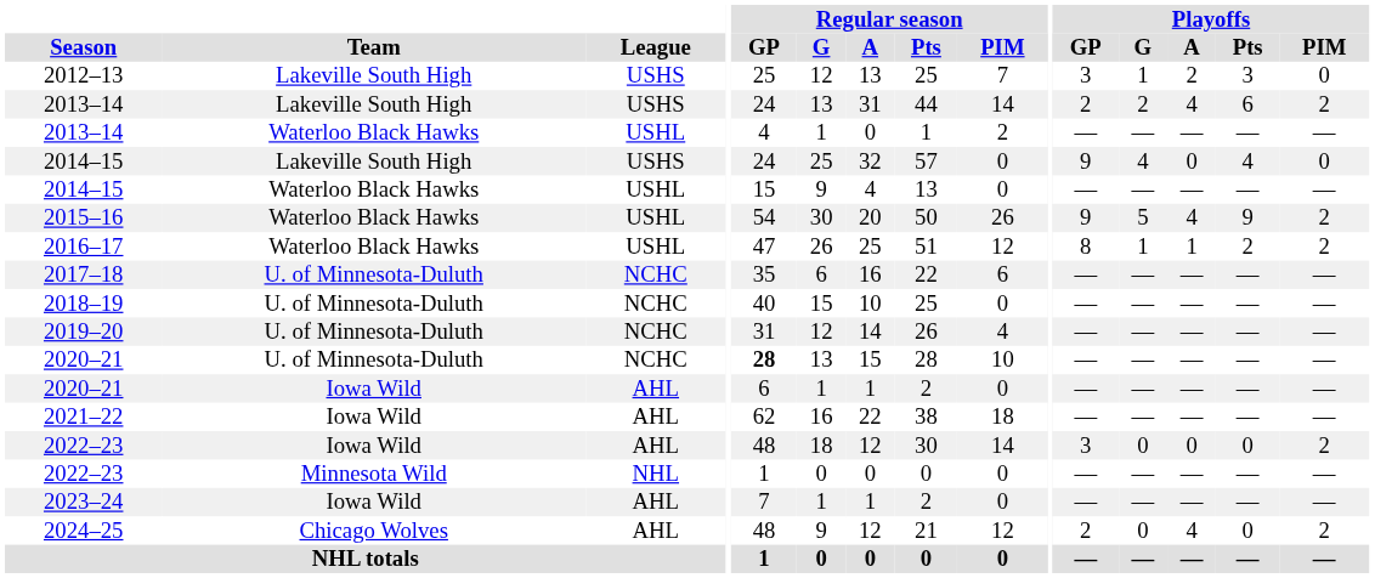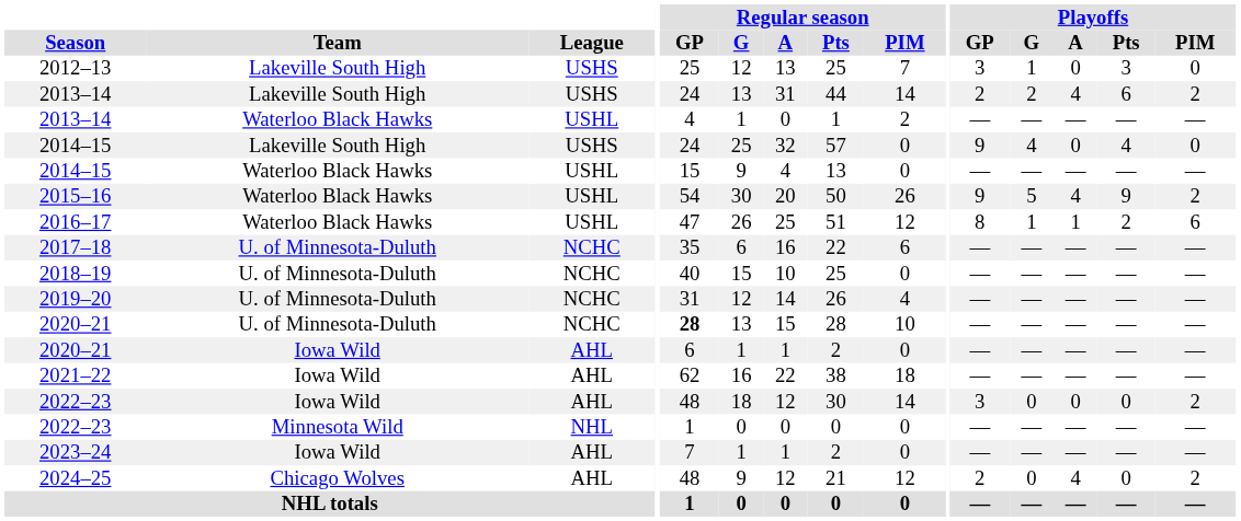 <table border="0" cellpadding="1" cellspacing="0" style="text-align:center; width:60em">
 <tr bgcolor="#e0e0e0">
 <th colspan="3" bgcolor="#ffffff"></th>
 <th rowspan="99" bgcolor="#ffffff"></th>
 <th colspan="5"><a href='#'>Regular season</a></th>
 <th rowspan="99" bgcolor="#ffffff"></th>
 <th colspan="5"><a href='#'>Playoffs</a></th>
 </tr>
 <tr bgcolor="#e0e0e0">
 <th><a href='#'>Season</a></th>
 <th>Team</th>
 <th>League</th>
 <th>GP</th>
 <th><a href='#'>G</a></th>
 <th><a href='#'>A</a></th>
 <th><a href='#'>Pts</a></th>
 <th><a href='#'>PIM</a></th>
 <th>GP</th>
 <th>G</th>
 <th>A</th>
 <th>Pts</th>
 <th>PIM</th>
 </tr>
 <tr>
 <td>2012–13</td>
 <td><a href='#'>Lakeville South High</a></td>
 <td><a href='#'>USHS</a></td>
 <td>25</td>
 <td>12</td>
 <td>13</td>
 <td>25</td>
 <td>7</td>
 <td>3</td>
 <td>1</td>
-<td>2</td>
+<td>0</td>
 <td>3</td>
 <td>0</td>
 </tr>
 <tr bgcolor="#f0f0f0">
 <td>2013–14</td>
 <td>Lakeville South High</td>
 <td>USHS</td>
 <td>24</td>
 <td>13</td>
 <td>31</td>
 <td>44</td>
 <td>14</td>
 <td>2</td>
 <td>2</td>
 <td>4</td>
 <td>6</td>
 <td>2</td>
 </tr>
 <tr>
 <td><a href='#'>2013–14</a></td>
 <td><a href='#'>Waterloo Black Hawks</a></td>
 <td><a href='#'>USHL</a></td>
 <td>4</td>
 <td>1</td>
 <td>0</td>
 <td>1</td>
 <td>2</td>
 <td>—</td>
 <td>—</td>
 <td>—</td>
 <td>—</td>
 <td>—</td>
 </tr>
 <tr bgcolor="#f0f0f0">
 <td>2014–15</td>
 <td>Lakeville South High</td>
 <td>USHS</td>
 <td>24</td>
 <td>25</td>
 <td>32</td>
 <td>57</td>
 <td>0</td>
 <td>9</td>
 <td>4</td>
 <td>0</td>
 <td>4</td>
 <td>0</td>
 </tr>
 <tr>
 <td><a href='#'>2014–15</a></td>
 <td>Waterloo Black Hawks</td>
 <td>USHL</td>
 <td>15</td>
 <td>9</td>
 <td>4</td>
 <td>13</td>
 <td>0</td>
 <td>—</td>
 <td>—</td>
 <td>—</td>
 <td>—</td>
 <td>—</td>
 </tr>
 <tr bgcolor="#f0f0f0">
 <td><a href='#'>2015–16</a></td>
 <td>Waterloo Black Hawks</td>
 <td>USHL</td>
 <td>54</td>
 <td>30</td>
 <td>20</td>
 <td>50</td>
 <td>26</td>
 <td>9</td>
 <td>5</td>
 <td>4</td>
 <td>9</td>
 <td>2</td>
 </tr>
 <tr>
 <td><a href='#'>2016–17</a></td>
 <td>Waterloo Black Hawks</td>
 <td>USHL</td>
 <td>47</td>
 <td>26</td>
 <td>25</td>
 <td>51</td>
 <td>12</td>
 <td>8</td>
 <td>1</td>
 <td>1</td>
 <td>2</td>
-<td>2</td>
+<td>6</td>
 </tr>
 <tr bgcolor="#f0f0f0">
 <td><a href='#'>2017–18</a></td>
 <td><a href='#'>U. of Minnesota-Duluth</a></td>
 <td><a href='#'>NCHC</a></td>
 <td>35</td>
 <td>6</td>
 <td>16</td>
 <td>22</td>
 <td>6</td>
 <td>—</td>
 <td>—</td>
 <td>—</td>
 <td>—</td>
 <td>—</td>
 </tr>
 <tr>
 <td><a href='#'>2018–19</a></td>
 <td>U. of Minnesota-Duluth</td>
 <td>NCHC</td>
 <td>40</td>
 <td>15</td>
 <td>10</td>
 <td>25</td>
 <td>0</td>
 <td>—</td>
 <td>—</td>
 <td>—</td>
 <td>—</td>
 <td>—</td>
 </tr>
 <tr bgcolor="#f0f0f0">
 <td><a href='#'>2019–20</a></td>
 <td>U. of Minnesota-Duluth</td>
 <td>NCHC</td>
 <td>31</td>
 <td>12</td>
 <td>14</td>
 <td>26</td>
 <td>4</td>
 <td>—</td>
 <td>—</td>
 <td>—</td>
 <td>—</td>
 <td>—</td>
 </tr>
 <tr>
 <td><a href='#'>2020–21</a></td>
 <td>U. of Minnesota-Duluth</td>
 <td>NCHC</td>
 <td><strong>28</strong></td>
 <td>13</td>
 <td>15</td>
 <td>28</td>
 <td>10</td>
 <td>—</td>
 <td>—</td>
 <td>—</td>
 <td>—</td>
 <td>—</td>
 </tr>
 <tr bgcolor="#f0f0f0">
 <td><a href='#'>2020–21</a></td>
 <td><a href='#'>Iowa Wild</a></td>
 <td><a href='#'>AHL</a></td>
 <td>6</td>
 <td>1</td>
 <td>1</td>
 <td>2</td>
 <td>0</td>
 <td>—</td>
 <td>—</td>
 <td>—</td>
 <td>—</td>
 <td>—</td>
 </tr>
 <tr>
 <td><a href='#'>2021–22</a></td>
 <td>Iowa Wild</td>
 <td>AHL</td>
 <td>62</td>
 <td>16</td>
 <td>22</td>
 <td>38</td>
 <td>18</td>
 <td>—</td>
 <td>—</td>
 <td>—</td>
 <td>—</td>
 <td>—</td>
 </tr>
 <tr bgcolor="#f0f0f0">
 <td><a href='#'>2022–23</a></td>
 <td>Iowa Wild</td>
 <td>AHL</td>
 <td>48</td>
 <td>18</td>
 <td>12</td>
 <td>30</td>
 <td>14</td>
 <td>3</td>
 <td>0</td>
 <td>0</td>
 <td>0</td>
 <td>2</td>
 </tr>
 <tr>
 <td><a href='#'>2022–23</a></td>
 <td><a href='#'>Minnesota Wild</a></td>
 <td><a href='#'>NHL</a></td>
 <td>1</td>
 <td>0</td>
 <td>0</td>
 <td>0</td>
 <td>0</td>
 <td>—</td>
 <td>—</td>
 <td>—</td>
 <td>—</td>
 <td>—</td>
 </tr>
 <tr bgcolor="#f0f0f0">
 <td><a href='#'>2023–24</a></td>
 <td>Iowa Wild</td>
 <td>AHL</td>
 <td>7</td>
 <td>1</td>
 <td>1</td>
 <td>2</td>
 <td>0</td>
 <td>—</td>
 <td>—</td>
 <td>—</td>
 <td>—</td>
 <td>—</td>
 </tr>
 <tr>
 <td><a href='#'>2024–25</a></td>
 <td><a href='#'>Chicago Wolves</a></td>
 <td>AHL</td>
 <td>48</td>
 <td>9</td>
 <td>12</td>
 <td>21</td>
 <td>12</td>
 <td>2</td>
 <td>0</td>
 <td>4</td>
 <td>0</td>
 <td>2</td>
 </tr>
 <tr bgcolor="#e0e0e0">
 <th colspan="3">NHL totals</th>
 <th>1</th>
 <th>0</th>
 <th>0</th>
 <th>0</th>
 <th>0</th>
 <th>—</th>
 <th>—</th>
 <th>—</th>
 <th>—</th>
 <th>—</th>
 </tr>
 </table>
